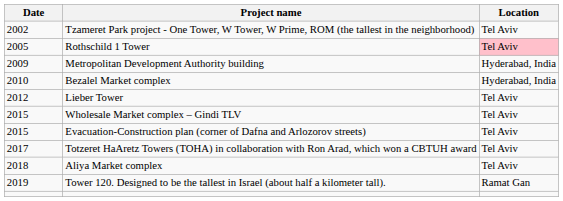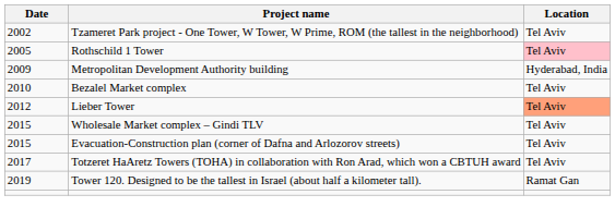 <table class="wikitable">
 <tr>
 <th>Date</th>
 <th>Project name</th>
 <th>Location</th>
 </tr>
 <tr>
 <td>2002    </td>
 <td>Tzameret Park project -  One Tower, W Tower, W Prime, ROM (the tallest in the neighborhood)</td>
 <td>Tel Aviv</td>
 </tr>
 <tr>
 <td>2005</td>
 <td>Rothschild 1 Tower </td>
 <td style="background: pink;">Tel Aviv</td>
 </tr>
 <tr>
 <td>2009</td>
 <td>Metropolitan Development  Authority building </td>
 <td>Hyderabad, India</td>
 </tr>
 <tr>
 <td>2010</td>
 <td>Bezalel Market complex </td>
-<td>Hyderabad, India</td>
+<td>Tel Aviv</td>
 </tr>
 <tr>
 <td>2012             </td>
 <td>Lieber Tower </td>
-<td>Tel Aviv</td>
+<td style="background: lightsalmon;">Tel Aviv</td>
 </tr>
 <tr>
 <td>2015</td>
 <td>Wholesale Market complex – Gindi TLV </td>
 <td>Tel Aviv</td>
 </tr>
 <tr>
 <td>2015</td>
 <td>Evacuation-Construction  plan (corner of Dafna and Arlozorov streets)</td>
 <td>Tel Aviv</td>
 </tr>
 <tr>
 <td>2017</td>
 <td>Totzeret HaAretz Towers  (TOHA)  in collaboration with Ron Arad, which  won a CBTUH award</td>
 <td>Tel Aviv</td>
 </tr>
 <tr>
-<td>2018</td>
-<td>Aliya Market complex </td>
-<td>Tel Aviv</td>
-</tr>
-<tr>
 <td>2019</td>
 <td>Tower 120. Designed to be  the tallest in Israel  (about half a kilometer tall).</td>
 <td>Ramat Gan</td>
 </tr>
 <tr>
 <td></td>
 <td></td>
 <td></td>
 </tr>
 </table>
